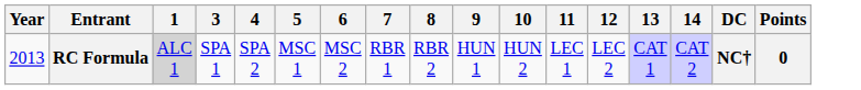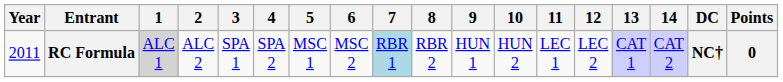 <table class="wikitable" style="text-align:center; font-size:85%">
 <tr>
 <th>Year</th>
 <th>Entrant</th>
 <th>1</th>
+<th>2</th>
 <th>3</th>
 <th>4</th>
 <th>5</th>
 <th>6</th>
 <th>7</th>
 <th>8</th>
 <th>9</th>
 <th>10</th>
 <th>11</th>
 <th>12</th>
 <th>13</th>
 <th>14</th>
 <th>DC</th>
 <th>Points</th>
 </tr>
 <tr>
-<td><a href='#'>2013</a></td>
+<td><a href='#'>2011</a></td>
 <th nowrap>RC Formula</th>
 <td style="background: lightgrey;"><a href='#'>ALC<br>1</a></td>
+<td><a href='#'>ALC<br>2</a></td>
 <td><a href='#'>SPA<br>1</a></td>
 <td><a href='#'>SPA<br>2</a></td>
 <td><a href='#'>MSC<br>1</a></td>
 <td><a href='#'>MSC<br>2</a></td>
-<td><a href='#'>RBR<br>1</a></td>
+<td style="background: lightblue;"><a href='#'>RBR<br>1</a></td>
 <td><a href='#'>RBR<br>2</a></td>
 <td><a href='#'>HUN<br>1</a></td>
 <td><a href='#'>HUN<br>2</a></td>
 <td><a href='#'>LEC<br>1</a></td>
 <td><a href='#'>LEC<br>2</a></td>
 <td style="background:#cfcfff;"><a href='#'>CAT<br>1</a><br></td>
 <td style="background:#cfcfff;"><a href='#'>CAT<br>2</a><br></td>
 <th>NC†</th>
 <th>0</th>
 </tr>
 </table>
